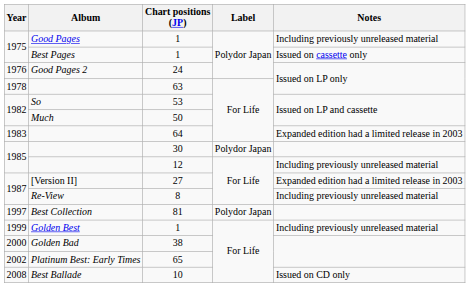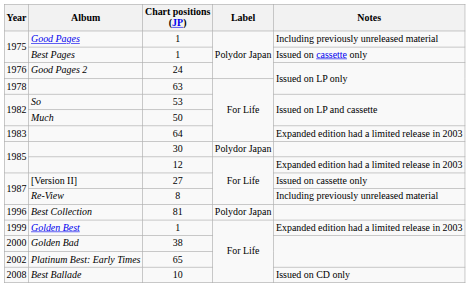 <table class="wikitable">
 <tr>
 <th>Year</th>
 <th>Album</th>
 <th>Chart positions<br>(<a href='#'>JP</a>)</th>
 <th>Label</th>
 <th>Notes</th>
 </tr>
 <tr>
 <td rowspan="2">1975</td>
 <td><em><a href='#'>Good Pages</a></em></td>
 <td align="center">1</td>
 <td rowspan="3" align="center">Polydor Japan</td>
 <td>Including previously unreleased material</td>
 </tr>
 <tr>
 <td><em>Best Pages</em></td>
 <td align="center">1</td>
 <td>Issued on <a href='#'>cassette</a> only</td>
 </tr>
 <tr>
 <td>1976</td>
 <td><em>Good Pages 2</em></td>
 <td align="center">24</td>
 <td rowspan="2">Issued on LP only</td>
 </tr>
 <tr>
 <td>1978</td>
 <td></td>
 <td align="center">63</td>
 <td rowspan="4" align="center">For Life</td>
 </tr>
 <tr>
 <td rowspan="2">1982</td>
 <td><em>So</em></td>
 <td align="center">53</td>
 <td rowspan="2">Issued on LP and cassette</td>
 </tr>
 <tr>
 <td><em>Much</em></td>
 <td align="center">50</td>
 </tr>
 <tr>
 <td>1983</td>
 <td></td>
 <td align="center">64</td>
 <td>Expanded edition had a limited release in 2003</td>
 </tr>
 <tr>
 <td rowspan="2">1985</td>
 <td></td>
 <td align="center">30</td>
 <td>Polydor Japan</td>
 <td></td>
 </tr>
 <tr>
 <td></td>
 <td align="center">12</td>
 <td rowspan="3" align="center">For Life</td>
-<td>Including previously unreleased material</td>
+<td>Expanded edition had a limited release in 2003</td>
 </tr>
 <tr>
 <td rowspan="2">1987</td>
 <td> [Version II]</td>
 <td align="center">27</td>
-<td>Expanded edition had a limited release in 2003</td>
+<td>Issued on cassette only</td>
 </tr>
 <tr>
 <td><em>Re-View</em></td>
 <td align="center">8</td>
 <td>Including previously unreleased material</td>
 </tr>
 <tr>
-<td>1997</td>
+<td>1996</td>
 <td><em>Best Collection</em></td>
 <td align="center">81</td>
 <td>Polydor Japan</td>
 <td></td>
 </tr>
 <tr>
 <td>1999</td>
 <td><em><a href='#'>Golden Best</a></em></td>
 <td align="center">1</td>
 <td rowspan="4" align="center">For Life</td>
-<td>Including previously unreleased material</td>
+<td>Expanded edition had a limited release in 2003</td>
 </tr>
 <tr>
 <td>2000</td>
 <td><em>Golden Bad</em></td>
 <td align="center">38</td>
 <td rowspan="2" align="center"></td>
 </tr>
 <tr>
 <td>2002</td>
 <td><em>Platinum Best: Early Times</em></td>
 <td align="center">65</td>
 </tr>
 <tr>
 <td>2008</td>
 <td><em>Best Ballade</em></td>
 <td align="center">10</td>
 <td>Issued on CD only</td>
 </tr>
 </table>
